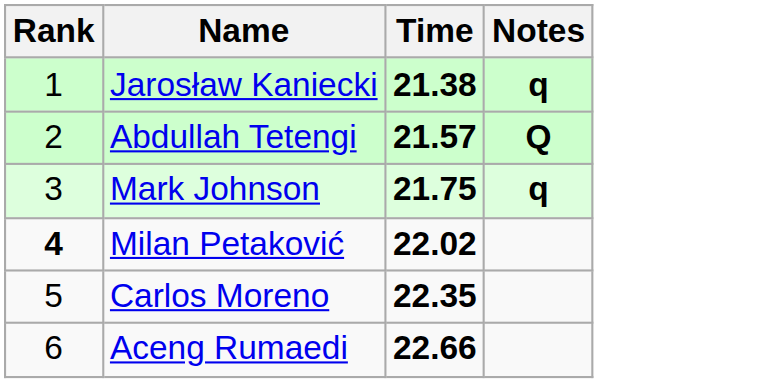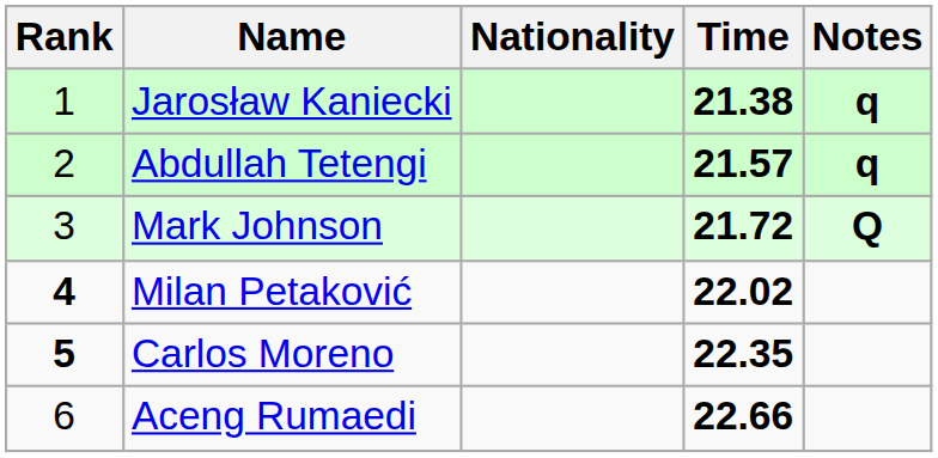 <table class="wikitable sortable" style="text-align:center">
 <tr>
 <th>Rank</th>
 <th>Name</th>
+<th>Nationality</th>
 <th>Time</th>
 <th>Notes</th>
 </tr>
 <tr bgcolor=ccffcc>
 <td>1</td>
 <td align=left><a href='#'>Jarosław Kaniecki</a></td>
+<td align=left></td>
 <td><strong>21.38</strong></td>
 <td><strong>q</strong></td>
 </tr>
 <tr bgcolor=ccffcc>
 <td>2</td>
 <td align=left><a href='#'>Abdullah Tetengi</a></td>
+<td align=left></td>
 <td><strong>21.57</strong></td>
-<td><strong>Q</strong></td>
+<td><strong>q</strong></td>
 </tr>
 <tr bgcolor=ddffdd>
 <td>3</td>
 <td align=left><a href='#'>Mark Johnson</a></td>
-<td><strong>21.75</strong></td>
-<td><strong>q</strong></td>
+<td align=left></td>
+<td><strong>21.72</strong></td>
+<td><strong>Q</strong></td>
 </tr>
 <tr>
 <td><strong>4</strong></td>
 <td align=left><a href='#'>Milan Petaković</a></td>
+<td align=left></td>
 <td><strong>22.02</strong></td>
 <td></td>
 </tr>
 <tr>
-<td>5</td>
+<td><strong>5</strong></td>
 <td align=left><a href='#'>Carlos Moreno</a></td>
+<td align=left></td>
 <td><strong>22.35</strong></td>
 <td></td>
 </tr>
 <tr>
 <td>6</td>
 <td align=left><a href='#'>Aceng Rumaedi</a></td>
+<td align=left></td>
 <td><strong>22.66</strong></td>
 <td></td>
 </tr>
 </table>
